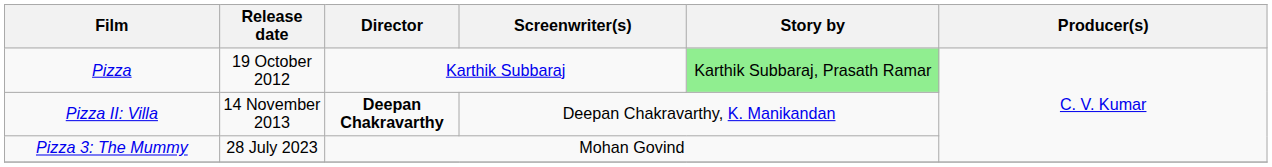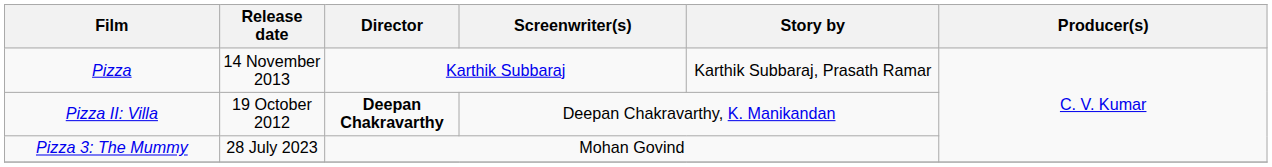 <table class="wikitable plainrowheaders" style="text-align:center; width:99%;">
 <tr>
 <th width="17%">Film</th>
 <th>Release date</th>
 <th>Director</th>
 <th width=18%>Screenwriter(s)</th>
 <th width=20%>Story by</th>
 <th width=26%>Producer(s)</th>
 </tr>
 <tr>
 <td><em><a href='#'>Pizza</a></em></td>
-<td>19 October 2012</td>
+<td>14 November 2013</td>
 <td colspan=2><a href='#'>Karthik Subbaraj</a></td>
-<td style="background: lightgreen;">Karthik Subbaraj, Prasath Ramar</td>
+<td>Karthik Subbaraj, Prasath Ramar</td>
 <td rowspan=3><a href='#'>C. V. Kumar</a></td>
 </tr>
 <tr>
 <td><em><a href='#'>Pizza II: Villa</a></em></td>
-<td>14 November 2013</td>
+<td>19 October 2012</td>
 <td><strong>Deepan Chakravarthy</strong></td>
 <td colspan=2>Deepan Chakravarthy, <a href='#'>K. Manikandan</a></td>
 </tr>
 <tr>
 <td><em><a href='#'>Pizza 3: The Mummy</a></em></td>
 <td>28 July 2023</td>
 <td colspan=3>Mohan Govind</td>
 </tr>
 <tr>
 </tr>
 </table>
